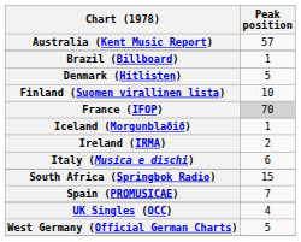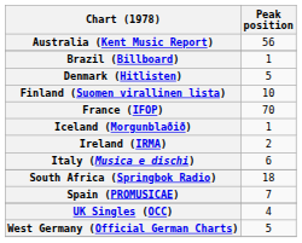 <table class="wikitable sortable plainrowheaders" style="text-align:center">
 <tr>
 <th>Chart (1978)</th>
 <th>Peak<br>position</th>
 </tr>
 <tr>
 <th scope="row">Australia (<a href='#'>Kent Music Report</a>)</th>
-<td>57</td>
+<td>56</td>
 </tr>
 <tr>
 </tr>
 <tr>
 <th scope="row">Brazil (<a href='#'>Billboard</a>)</th>
 <td style="text-align:center;">1</td>
 </tr>
 <tr>
 <th scope="row">Denmark (<a href='#'>Hitlisten</a>)</th>
 <td style="text-align:center;">5</td>
 </tr>
 <tr>
 <th scope="row">Finland (<a href='#'>Suomen virallinen lista</a>)</th>
 <td>10</td>
 </tr>
 <tr>
 <th scope="row">France (<a href='#'>IFOP</a>)</th>
-<td align="center" style="background: lightgrey;">70</td>
+<td align="center">70</td>
 </tr>
 <tr>
 <th scope="row">Iceland (<a href='#'>Morgunblaðið</a>)</th>
 <td>1</td>
 </tr>
 <tr>
 <th scope="row">Ireland (<a href='#'>IRMA</a>)</th>
 <td>2</td>
 </tr>
 <tr>
 <th scope="row">Italy (<em><a href='#'>Musica e dischi</a></em>)</th>
 <td>6</td>
 </tr>
 <tr>
 </tr>
 <tr>
 <th scope="row">South Africa (<a href='#'>Springbok Radio</a>) </th>
-<td>15</td>
+<td>18</td>
 </tr>
 <tr>
 <th scope="row">Spain (<a href='#'>PROMUSICAE</a>)</th>
 <td align="center">7</td>
 </tr>
 <tr>
 </tr>
 <tr>
 </tr>
 <tr>
 <th scope="row"><a href='#'>UK Singles</a> (<a href='#'>OCC</a>)</th>
 <td>4</td>
 </tr>
 <tr>
 <th scope="row">West Germany (<a href='#'>Official German Charts</a>)</th>
 <td>5</td>
 </tr>
 <tr>
 </tr>
 </table>
